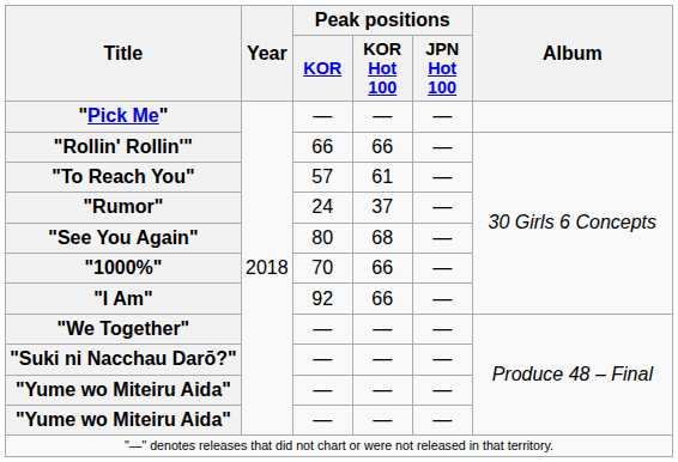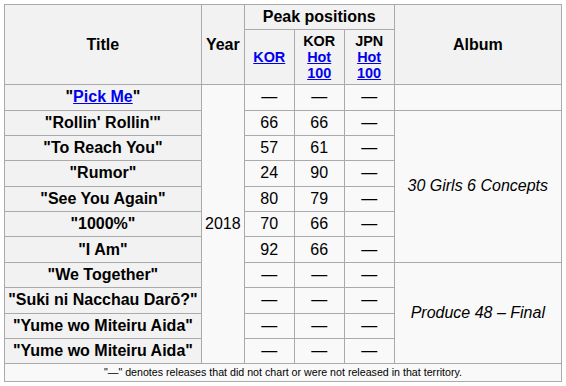 <table class="wikitable plainrowheaders" style="text-align:center;">
 <tr>
 <th rowspan=2>Title</th>
 <th rowspan=2>Year</th>
 <th scope="col" colspan="3">Peak positions</th>
 <th rowspan=2 style="width:10em;">Album</th>
 </tr>
 <tr>
 <th scope="col" style="width:3em;font-size:90%;"><a href='#'>KOR</a><br></th>
 <th scope="col" style="width:3em;font-size:90%;">KOR<br><a href='#'>Hot 100</a><br></th>
 <th scope="col" style="width:3em;font-size:90%;">JPN<br><a href='#'>Hot 100</a></th>
 </tr>
 <tr>
 <th scope="row">"<a href='#'>Pick Me</a>" </th>
 <td rowspan="11">2018</td>
 <td>—</td>
 <td>—</td>
 <td>—</td>
 <td></td>
 </tr>
 <tr>
 <th scope="row">"Rollin' Rollin'"</th>
 <td>66</td>
 <td>66</td>
 <td>—</td>
 <td rowspan="6"><em>30 Girls 6 Concepts</em></td>
 </tr>
 <tr>
 <th scope="row">"To Reach You" </th>
 <td>57</td>
 <td>61</td>
 <td>—</td>
 </tr>
 <tr>
 <th scope="row">"Rumor"</th>
 <td>24</td>
-<td>37</td>
+<td>90</td>
 <td>—</td>
 </tr>
 <tr>
 <th scope="row">"See You Again" </th>
 <td>80</td>
-<td>68</td>
+<td>79</td>
 <td>—</td>
 </tr>
 <tr>
 <th scope="row">"1000%"</th>
 <td>70</td>
 <td>66</td>
 <td>—</td>
 </tr>
 <tr>
 <th scope="row">"I Am"</th>
 <td>92</td>
 <td>66</td>
 <td>—</td>
 </tr>
 <tr>
 <th scope="row">"We Together" </th>
 <td>—</td>
 <td>—</td>
 <td>—</td>
 <td rowspan="4"><em>Produce 48 – Final</em></td>
 </tr>
 <tr>
 <th scope="row">"Suki ni Nacchau Darō?" </th>
 <td>—</td>
 <td>—</td>
 <td>—</td>
 </tr>
 <tr>
 <th scope="row">"Yume wo Miteiru Aida"  </th>
 <td>—</td>
 <td>—</td>
 <td>—</td>
 </tr>
 <tr>
 <th scope="row">"Yume wo Miteiru Aida"  </th>
 <td>—</td>
 <td>—</td>
 <td>—</td>
 </tr>
 <tr>
 <td colspan="16" align="center" style="font-size:8pt">"—" denotes releases that did not chart or were not released in that territory.</td>
 </tr>
 </table>
